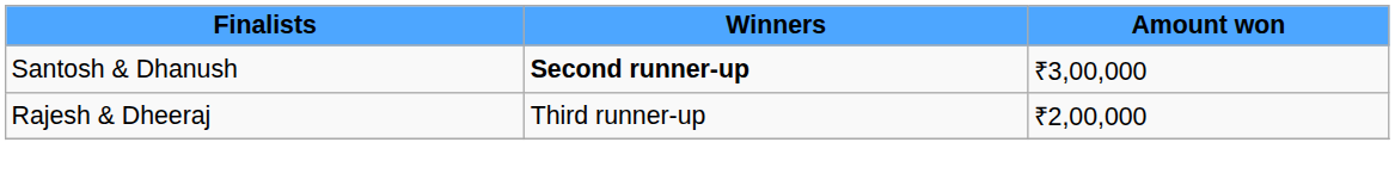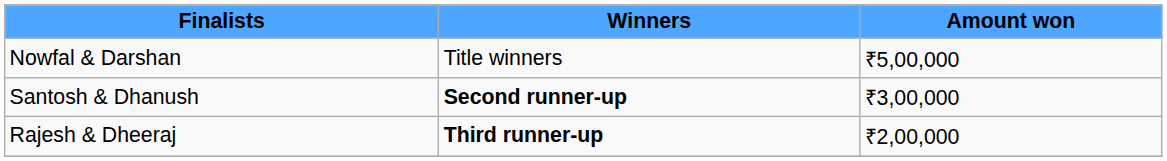 <table class="wikitable" width="55%">
 <tr>
 <th scope="col" style ="background: #4da6ff;"style="background: #8FBC8F ;color:black">Finalists</th>
 <th scope="col" style ="background: #4da6ff;"style="background: #8FBC8F ;color:black">Winners</th>
 <th scope="col" style ="background: #4da6ff;"style="background: #8FBC8F ;color:black">Amount won</th>
+</tr>
+<tr>
+<td>Nowfal & Darshan</td>
+<td>Title winners</td>
+<td>₹5,00,000</td>
 </tr>
 <tr>
 <td>Santosh & Dhanush</td>
 <td><strong>Second runner-up</strong></td>
 <td>₹3,00,000</td>
 </tr>
 <tr>
 <td>Rajesh & Dheeraj</td>
-<td>Third runner-up</td>
+<td><strong>Third runner-up</strong></td>
 <td>₹2,00,000</td>
 </tr>
 <tr>
 </tr>
 </table>
